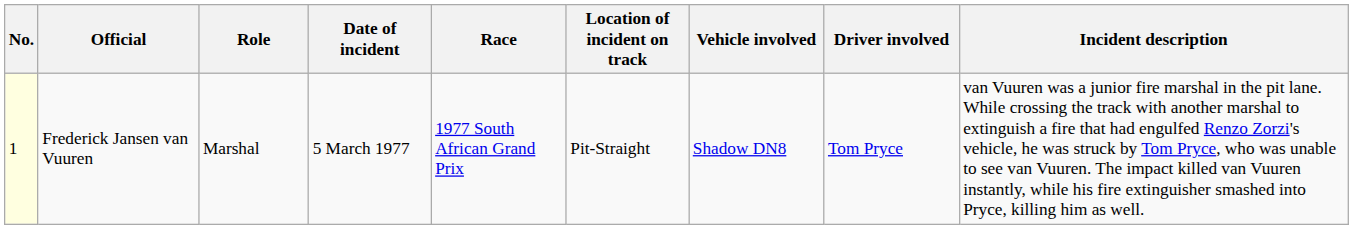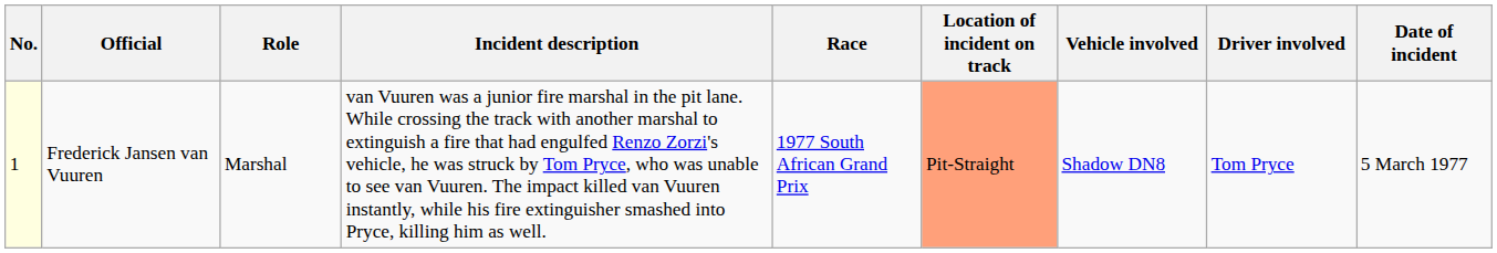 <table class="wikitable" style="font-size: 85%;">
 <tr>
 <th style="width: 15px;">No.</th>
 <th style="width: 120px;">Official</th>
 <th style="width: 80px;">Role</th>
-<th style="width: 90px;">Date of incident</th>
+<th style="width: 300px;">Incident description</th>
 <th style="width: 100px;">Race</th>
 <th style="width: 90px;">Location of incident on track</th>
 <th style="width: 100px;">Vehicle involved</th>
 <th style="width: 100px;">Driver involved</th>
-<th style="width: 300px;">Incident description</th>
+<th style="width: 90px;">Date of incident</th>
 </tr>
 <tr>
 <td style="background: lightyellow;">1</td>
 <td>  Frederick Jansen van Vuuren</td>
 <td>Marshal</td>
-<td>5 March 1977</td>
+<td>van Vuuren was a junior fire marshal in the pit lane. While crossing the track with another marshal to extinguish a fire that had engulfed <a href='#'>Renzo Zorzi</a>'s vehicle, he was struck by <a href='#'>Tom Pryce</a>, who was unable to see van Vuuren. The impact killed van Vuuren instantly, while his fire extinguisher smashed into Pryce, killing him as well.</td>
 <td><a href='#'>1977 South African Grand Prix</a></td>
-<td>Pit-Straight</td>
+<td style="background: lightsalmon;">Pit-Straight</td>
 <td><a href='#'>Shadow DN8</a></td>
 <td>  <a href='#'>Tom Pryce</a></td>
-<td>van Vuuren was a junior fire marshal in the pit lane. While crossing the track with another marshal to extinguish a fire that had engulfed <a href='#'>Renzo Zorzi</a>'s vehicle, he was struck by <a href='#'>Tom Pryce</a>, who was unable to see van Vuuren. The impact killed van Vuuren instantly, while his fire extinguisher smashed into Pryce, killing him as well.</td>
+<td>5 March 1977</td>
 </tr>
 </table>
